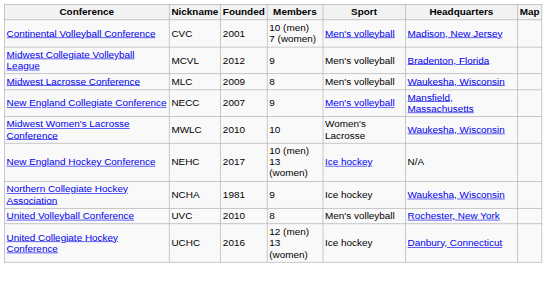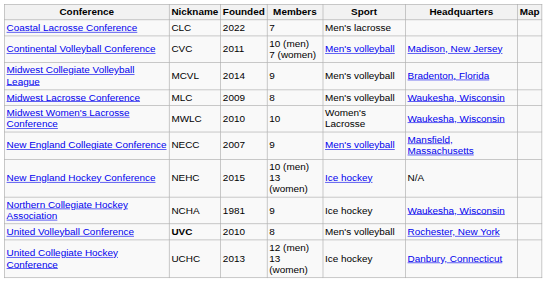 <table class="wikitable sortable">
 <tr>
 <th>Conference</th>
 <th>Nickname</th>
 <th>Founded</th>
 <th>Members</th>
 <th>Sport</th>
 <th>Headquarters</th>
 <th>Map</th>
 </tr>
 <tr>
+<td><a href='#'>Coastal Lacrosse Conference</a></td>
+<td>CLC</td>
+<td>2022</td>
+<td>7</td>
+<td>Men's lacrosse</td>
+<td></td>
+<td></td>
+</tr>
+<tr>
 <td><a href='#'>Continental Volleyball Conference</a></td>
 <td>CVC</td>
-<td>2001</td>
+<td>2011</td>
 <td>10 (men)<br>7 (women)</td>
 <td><a href='#'>Men's volleyball</a></td>
 <td><a href='#'>Madison, New Jersey</a></td>
 <td></td>
 </tr>
 <tr>
 <td><a href='#'>Midwest Collegiate Volleyball League</a></td>
 <td>MCVL</td>
-<td>2012</td>
+<td>2014</td>
 <td>9</td>
 <td>Men's volleyball</td>
 <td><a href='#'>Bradenton, Florida</a></td>
 <td></td>
 </tr>
 <tr>
 <td><a href='#'>Midwest Lacrosse Conference</a></td>
 <td>MLC</td>
 <td>2009</td>
 <td>8</td>
 <td>Men's volleyball</td>
 <td><a href='#'>Waukesha, Wisconsin</a></td>
 <td></td>
 </tr>
 <tr>
+<td><a href='#'>Midwest Women's Lacrosse Conference</a></td>
+<td>MWLC</td>
+<td>2010</td>
+<td>10</td>
+<td>Women's Lacrosse</td>
+<td><a href='#'>Waukesha, Wisconsin</a></td>
+<td></td>
+</tr>
+<tr>
 <td><a href='#'>New England Collegiate Conference</a></td>
 <td>NECC</td>
 <td>2007</td>
 <td>9</td>
 <td><a href='#'>Men's volleyball</a></td>
 <td><a href='#'>Mansfield, Massachusetts</a></td>
 <td></td>
 </tr>
 <tr>
-<td><a href='#'>Midwest Women's Lacrosse Conference</a></td>
-<td>MWLC</td>
-<td>2010</td>
-<td>10</td>
-<td>Women's Lacrosse</td>
-<td><a href='#'>Waukesha, Wisconsin</a></td>
-<td></td>
-</tr>
-<tr>
 <td><a href='#'>New England Hockey Conference</a></td>
 <td>NEHC</td>
-<td>2017</td>
+<td>2015</td>
 <td>10 (men)<br>13 (women)</td>
 <td><a href='#'>Ice hockey</a></td>
 <td>N/A</td>
 <td></td>
 </tr>
 <tr>
 <td><a href='#'>Northern Collegiate Hockey Association</a></td>
 <td>NCHA</td>
 <td>1981</td>
 <td>9</td>
 <td>Ice hockey</td>
 <td><a href='#'>Waukesha, Wisconsin</a></td>
 <td></td>
 </tr>
 <tr>
 <td><a href='#'>United Volleyball Conference</a></td>
-<td>UVC</td>
+<td><strong>UVC</strong></td>
 <td>2010</td>
 <td>8</td>
 <td>Men's volleyball</td>
 <td><a href='#'>Rochester, New York</a></td>
 <td></td>
 </tr>
 <tr>
 <td><a href='#'>United Collegiate Hockey Conference</a></td>
 <td>UCHC</td>
-<td>2016</td>
+<td>2013</td>
 <td>12 (men)<br>13 (women)</td>
 <td>Ice hockey</td>
 <td><a href='#'>Danbury, Connecticut</a></td>
 <td></td>
 </tr>
 </table>
